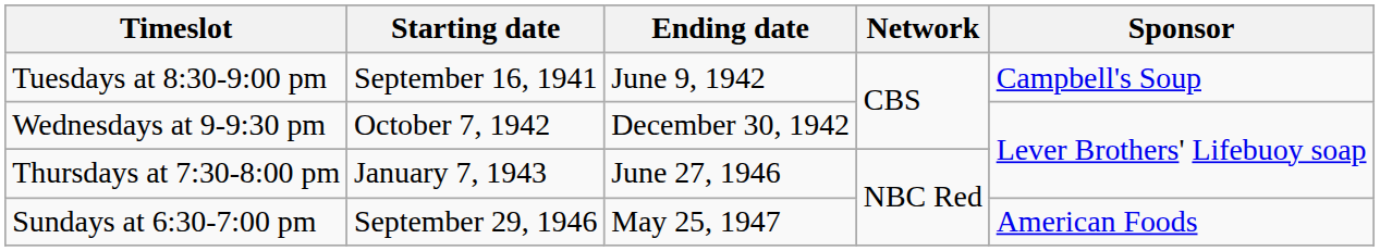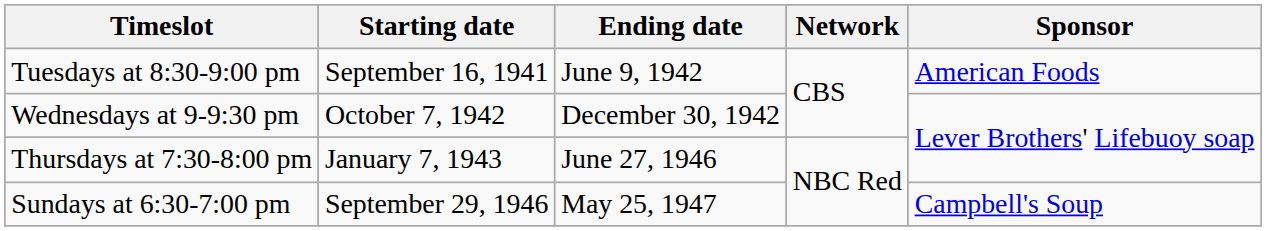 <table class="wikitable">
 <tr>
 <th>Timeslot</th>
 <th>Starting date</th>
 <th>Ending date</th>
 <th>Network</th>
 <th>Sponsor</th>
 </tr>
 <tr>
 <td>Tuesdays at 8:30-9:00 pm</td>
 <td>September 16, 1941</td>
 <td>June 9, 1942</td>
 <td rowspan="2">CBS</td>
-<td><a href='#'>Campbell's Soup</a></td>
+<td><a href='#'>American Foods</a></td>
 </tr>
 <tr>
 <td>Wednesdays at 9-9:30 pm</td>
 <td>October 7, 1942</td>
 <td>December 30, 1942</td>
 <td rowspan="2"><a href='#'>Lever Brothers</a>' <a href='#'>Lifebuoy soap</a></td>
 </tr>
 <tr>
 <td>Thursdays at 7:30-8:00 pm</td>
 <td>January 7, 1943</td>
 <td>June 27, 1946</td>
 <td rowspan="2">NBC Red</td>
 </tr>
 <tr>
 <td>Sundays at 6:30-7:00 pm</td>
 <td>September 29, 1946</td>
 <td>May 25, 1947</td>
-<td><a href='#'>American Foods</a></td>
+<td><a href='#'>Campbell's Soup</a></td>
 </tr>
 </table>
